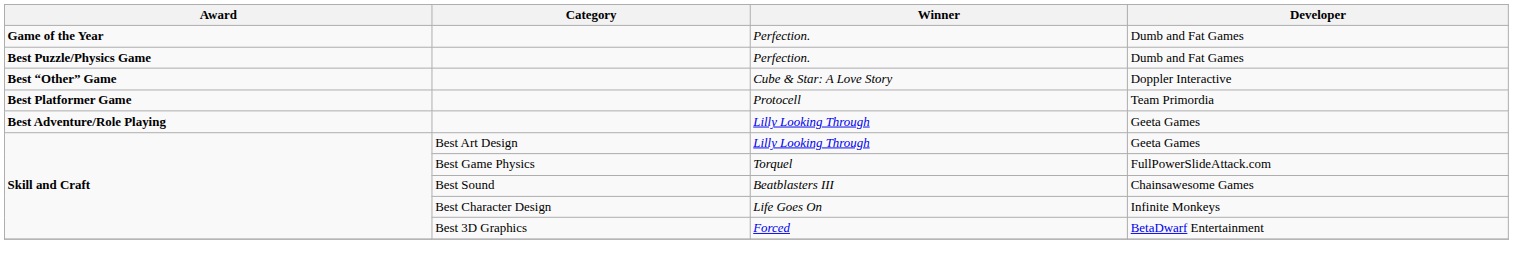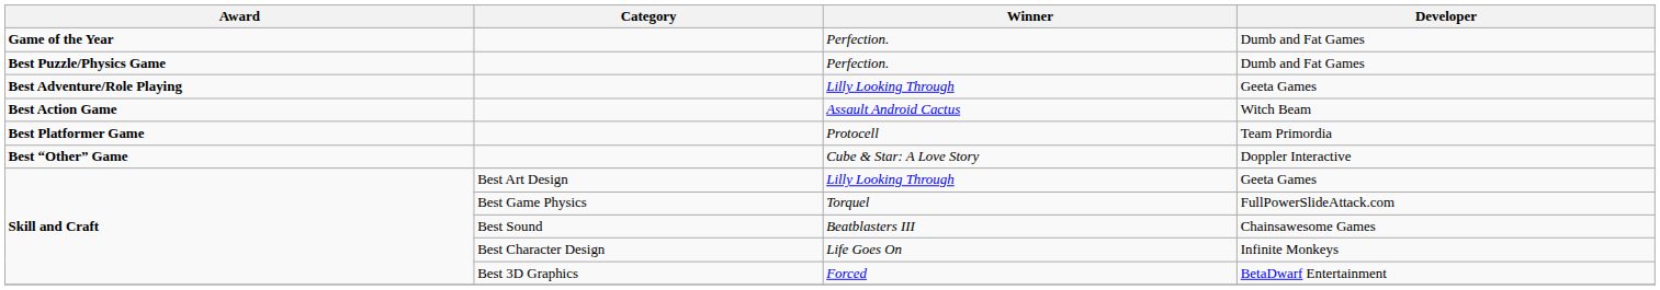 <table class="wikitable" style="font-size:85%;width:100%;">
 <tr>
 <th><strong>Award</strong></th>
 <th><strong>Category</strong></th>
 <th><strong>Winner</strong></th>
 <th><strong>Developer</strong></th>
 </tr>
 <tr>
 <td><strong>Game of the Year</strong></td>
 <td></td>
 <td><em>Perfection.</em></td>
 <td>Dumb and Fat Games</td>
 </tr>
 <tr>
 <td><strong>Best Puzzle/Physics Game</strong></td>
 <td></td>
 <td><em>Perfection.</em></td>
 <td>Dumb and Fat Games</td>
 </tr>
 <tr>
-<td><strong>Best “Other” Game</strong></td>
+<td><strong>Best Adventure/Role Playing</strong></td>
 <td></td>
-<td><em>Cube & Star: A Love Story</em></td>
-<td>Doppler Interactive</td>
+<td><em><a href='#'>Lilly Looking Through</a></em></td>
+<td>Geeta Games</td>
+</tr>
+<tr>
+<td><strong>Best Action Game</strong></td>
+<td></td>
+<td><em><a href='#'>Assault Android Cactus</a></em></td>
+<td>Witch Beam</td>
 </tr>
 <tr>
 <td><strong>Best Platformer Game</strong></td>
 <td></td>
 <td><em>Protocell</em></td>
 <td>Team Primordia</td>
 </tr>
 <tr>
-<td><strong>Best Adventure/Role Playing</strong></td>
+<td><strong>Best “Other” Game</strong></td>
 <td></td>
-<td><em><a href='#'>Lilly Looking Through</a></em></td>
-<td>Geeta Games</td>
+<td><em>Cube & Star: A Love Story</em></td>
+<td>Doppler Interactive</td>
 </tr>
 <tr>
 <td rowspan="5"><strong>Skill and Craft</strong></td>
 <td>Best Art Design</td>
 <td><em><a href='#'>Lilly Looking Through</a></em></td>
 <td>Geeta Games</td>
 </tr>
 <tr>
 <td>Best Game Physics</td>
 <td><em>Torquel</em></td>
 <td>FullPowerSlideAttack.com</td>
 </tr>
 <tr>
 <td>Best Sound</td>
 <td><em>Beatblasters III</em></td>
 <td>Chainsawesome Games</td>
 </tr>
 <tr>
 <td>Best Character Design</td>
 <td><em>Life Goes On</em></td>
 <td>Infinite Monkeys</td>
 </tr>
 <tr>
 <td>Best 3D Graphics</td>
 <td><em><a href='#'>Forced</a></em></td>
 <td><a href='#'>BetaDwarf</a> Entertainment</td>
 </tr>
 <tr>
 </tr>
 </table>
